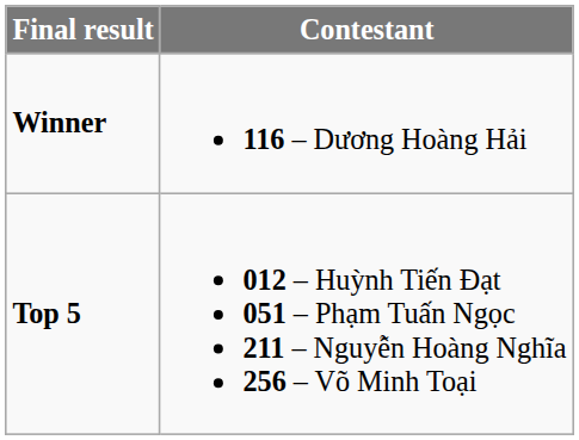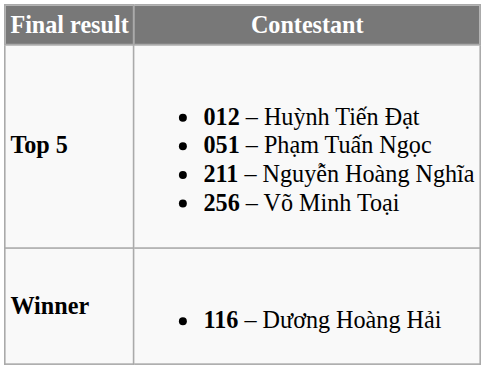 <table class="wikitable sortable" style="font-size: 95%;">
 <tr>
 <th style="background-color:#787878;color:#FFFFFF;">Final result</th>
 <th style="background-color:#787878;color:#FFFFFF;">Contestant</th>
 </tr>
 <tr>
+<td><strong>Top 5</strong></td>
+<td><br><ul><li><strong>012</strong> – Huỳnh Tiến Đạt</li><li><strong>051</strong> – Phạm Tuấn Ngọc</li><li><strong>211</strong> – Nguyễn Hoàng Nghĩa</li><li><strong>256</strong> – Võ Minh Toại</li></ul></td>
+</tr>
+<tr>
 <td><strong>Winner</strong></td>
 <td><br><ul><li><strong>116</strong> – Dương Hoàng Hải</li></ul></td>
 </tr>
-<tr>
-<td><strong>Top 5</strong></td>
-<td><br><ul><li><strong>012</strong> – Huỳnh Tiến Đạt</li><li><strong>051</strong> – Phạm Tuấn Ngọc</li><li><strong>211</strong> – Nguyễn Hoàng Nghĩa</li><li><strong>256</strong> – Võ Minh Toại</li></ul></td>
-</tr>
 </table>
